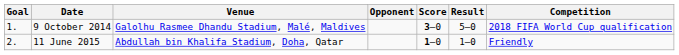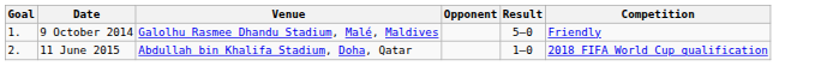 <table class="wikitable plainrowheaders sortable">
 <tr>
 <th>Goal</th>
 <th>Date</th>
 <th>Venue</th>
 <th>Opponent</th>
-<th>Score</th>
 <th>Result</th>
 <th>Competition</th>
 </tr>
 <tr>
 <td>1.</td>
 <td>9 October 2014</td>
 <td><a href='#'>Galolhu Rasmee Dhandu Stadium</a>, <a href='#'>Malé</a>, <a href='#'>Maldives</a></td>
 <td></td>
-<td align=center><strong>3</strong>–0</td>
 <td align=center>5–0</td>
-<td><a href='#'>2018 FIFA World Cup qualification</a></td>
+<td><a href='#'>Friendly</a></td>
 </tr>
 <tr>
 <td>2.</td>
 <td>11 June 2015</td>
 <td><a href='#'>Abdullah bin Khalifa Stadium</a>, <a href='#'>Doha</a>, Qatar</td>
 <td></td>
-<td align=center><strong>1</strong>–0</td>
 <td align=center>1–0</td>
-<td><a href='#'>Friendly</a></td>
+<td><a href='#'>2018 FIFA World Cup qualification</a></td>
 </tr>
 </table>
